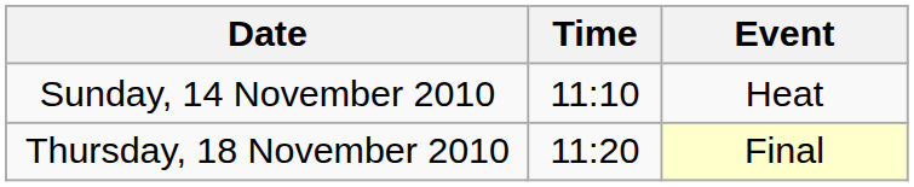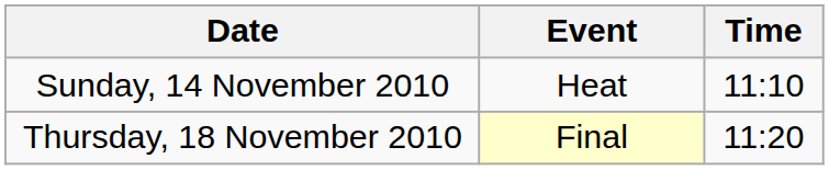 <table class = "wikitable" style="text-align:center;">
 <tr>
 <th width=220>Date</th>
+<th width=100>Event</th>
 <th width=50>Time</th>
-<th width=100>Event</th>
 </tr>
 <tr>
 <td>Sunday, 14 November 2010</td>
+<td>Heat</td>
 <td>11:10</td>
-<td>Heat</td>
 </tr>
 <tr>
 <td>Thursday, 18 November 2010</td>
+<td bgcolor=ffffcc>Final</td>
 <td>11:20</td>
-<td bgcolor=ffffcc>Final</td>
 </tr>
 </table>
